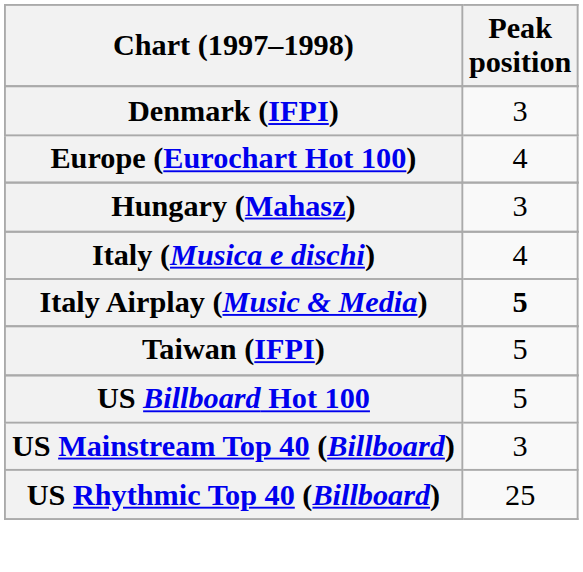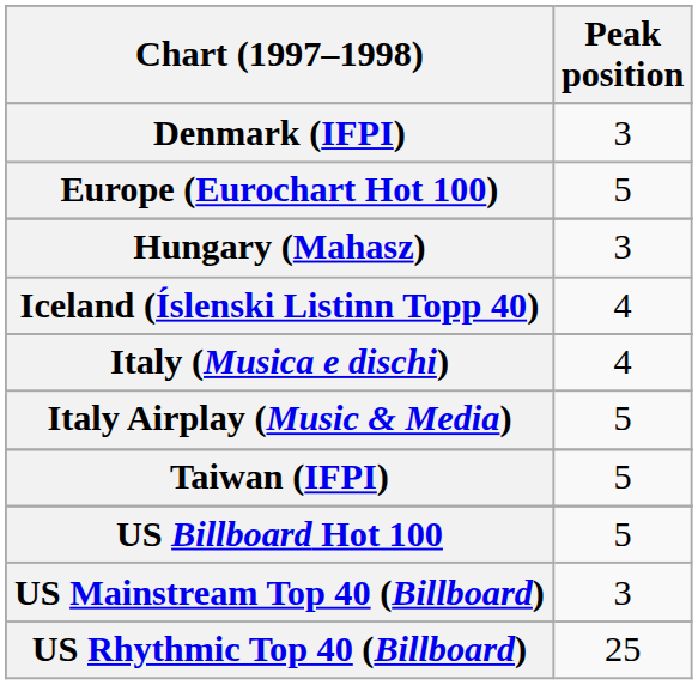 <table class="wikitable sortable plainrowheaders" style="text-align:center">
 <tr>
 <th scope="col">Chart (1997–1998)</th>
 <th scope="col">Peak<br>position</th>
 </tr>
 <tr>
 </tr>
 <tr>
 </tr>
 <tr>
 </tr>
 <tr>
 </tr>
 <tr>
 </tr>
 <tr>
 </tr>
 <tr>
 <th scope="row">Denmark (<a href='#'>IFPI</a>)</th>
 <td>3</td>
 </tr>
 <tr>
 <th scope="row">Europe (<a href='#'>Eurochart Hot 100</a>)</th>
-<td>4</td>
+<td>5</td>
 </tr>
 <tr>
 </tr>
 <tr>
 </tr>
 <tr>
 </tr>
 <tr>
 <th scope="row">Hungary (<a href='#'>Mahasz</a>)</th>
 <td>3</td>
 </tr>
 <tr>
+<th scope="row">Iceland (<a href='#'>Íslenski Listinn Topp 40</a>)</th>
+<td>4</td>
+</tr>
+<tr>
 </tr>
 <tr>
 <th scope="row">Italy (<em><a href='#'>Musica e dischi</a></em>)</th>
 <td>4</td>
 </tr>
 <tr>
 <th scope="row">Italy Airplay (<em><a href='#'>Music & Media</a></em>)</th>
-<td><strong>5</strong></td>
+<td>5</td>
 </tr>
 <tr>
 </tr>
 <tr>
 </tr>
 <tr>
 </tr>
 <tr>
 </tr>
 <tr>
 </tr>
 <tr>
 </tr>
 <tr>
 </tr>
 <tr>
 <th scope="row">Taiwan (<a href='#'>IFPI</a>)</th>
 <td>5</td>
 </tr>
 <tr>
 </tr>
 <tr>
 </tr>
 <tr>
 <th scope="row">US <a href='#'><em>Billboard</em> Hot 100</a></th>
 <td>5</td>
 </tr>
 <tr>
 <th scope="row">US <a href='#'>Mainstream Top 40</a> (<em><a href='#'>Billboard</a></em>)</th>
 <td>3</td>
 </tr>
 <tr>
 <th scope="row">US <a href='#'>Rhythmic Top 40</a> (<em><a href='#'>Billboard</a></em>)</th>
 <td>25</td>
 </tr>
 </table>
